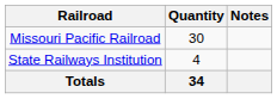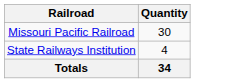 <table class="wikitable">
 <tr>
 <th>Railroad</th>
 <th>Quantity</th>
-<th>Notes</th>
 </tr>
 <tr align="center">
 <td><a href='#'>Missouri Pacific Railroad</a></td>
 <td>30</td>
-<td></td>
 </tr>
 <tr align="center">
 <td><a href='#'>State Railways Institution</a></td>
 <td>4</td>
-<td></td>
 </tr>
 <tr>
 <th>Totals</th>
 <th>34</th>
-<th></th>
 </tr>
 </table>
